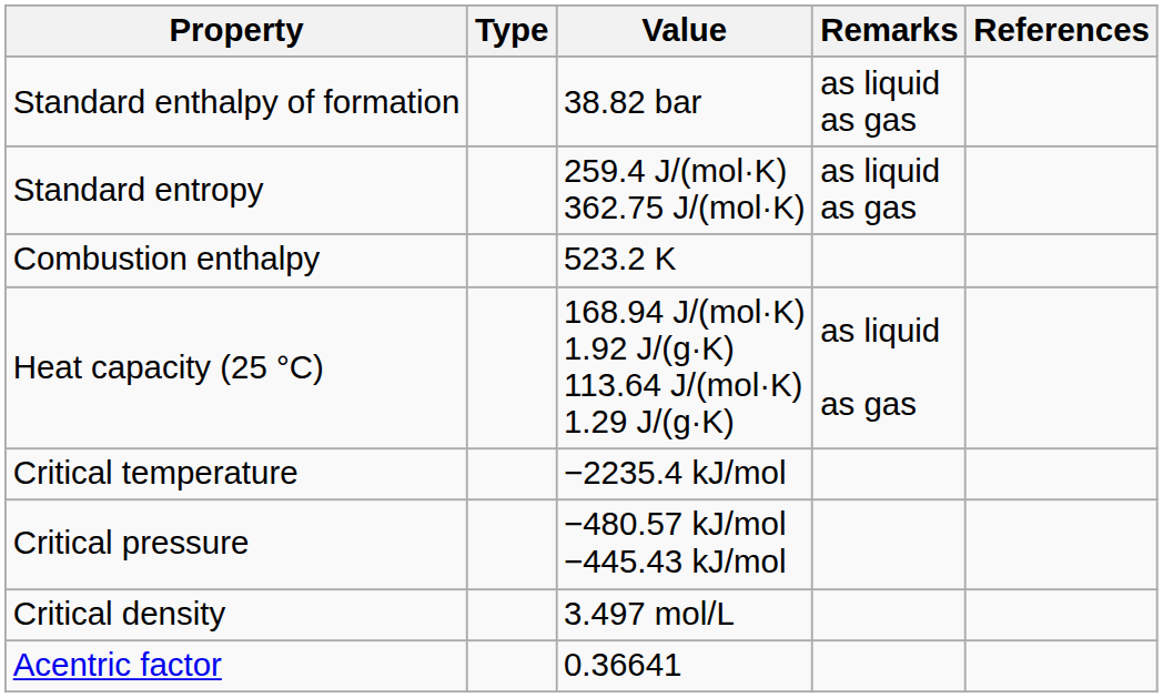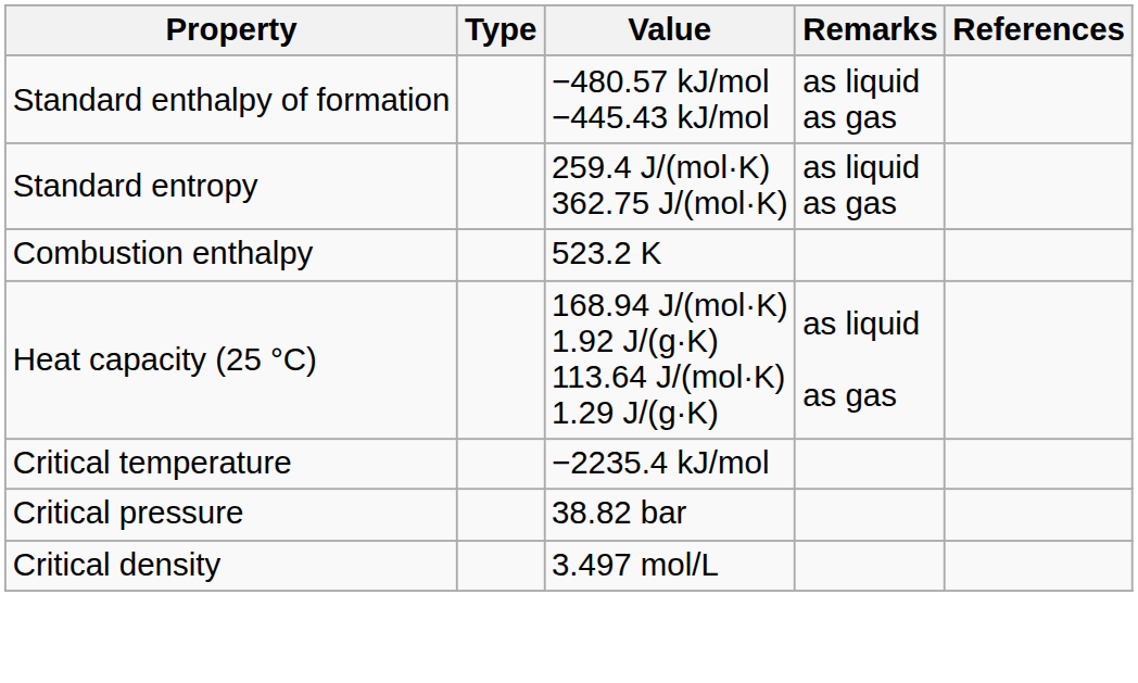 <table class="wikitable">
 <tr>
 <th>Property</th>
 <th>Type</th>
 <th>Value</th>
 <th>Remarks</th>
 <th>References</th>
 </tr>
 <tr>
 <td>Standard enthalpy of formation</td>
 <td> <br></td>
-<td>38.82 bar</td>
+<td>−480.57 kJ/mol <br> −445.43 kJ/mol</td>
 <td>as liquid <br> as gas</td>
 <td></td>
 </tr>
 <tr>
 <td>Standard entropy</td>
 <td> <br></td>
 <td>259.4 J/(mol·K) <br> 362.75 J/(mol·K)</td>
 <td>as liquid <br> as gas</td>
 <td></td>
 </tr>
 <tr>
 <td>Combustion enthalpy</td>
 <td></td>
 <td>523.2 K</td>
 <td></td>
 <td></td>
 </tr>
 <tr>
 <td>Heat capacity (25 °C)</td>
 <td></td>
 <td>168.94 J/(mol·K) <br> 1.92 J/(g·K) <br> 113.64 J/(mol·K) <br> 1.29 J/(g·K)</td>
 <td>as liquid <br><br> as gas</td>
 <td></td>
 </tr>
 <tr>
 <td>Critical temperature</td>
 <td></td>
 <td>−2235.4 kJ/mol</td>
 <td></td>
 <td></td>
 </tr>
 <tr>
 <td>Critical pressure</td>
 <td></td>
-<td>−480.57 kJ/mol <br> −445.43 kJ/mol</td>
+<td>38.82 bar</td>
 <td></td>
 <td></td>
 </tr>
 <tr>
 <td>Critical density</td>
 <td></td>
 <td>3.497 mol/L</td>
 <td></td>
 <td></td>
 </tr>
-<tr>
-<td><a href='#'>Acentric factor</a></td>
-<td></td>
-<td>0.36641</td>
-<td></td>
-<td></td>
-</tr>
 </table>
